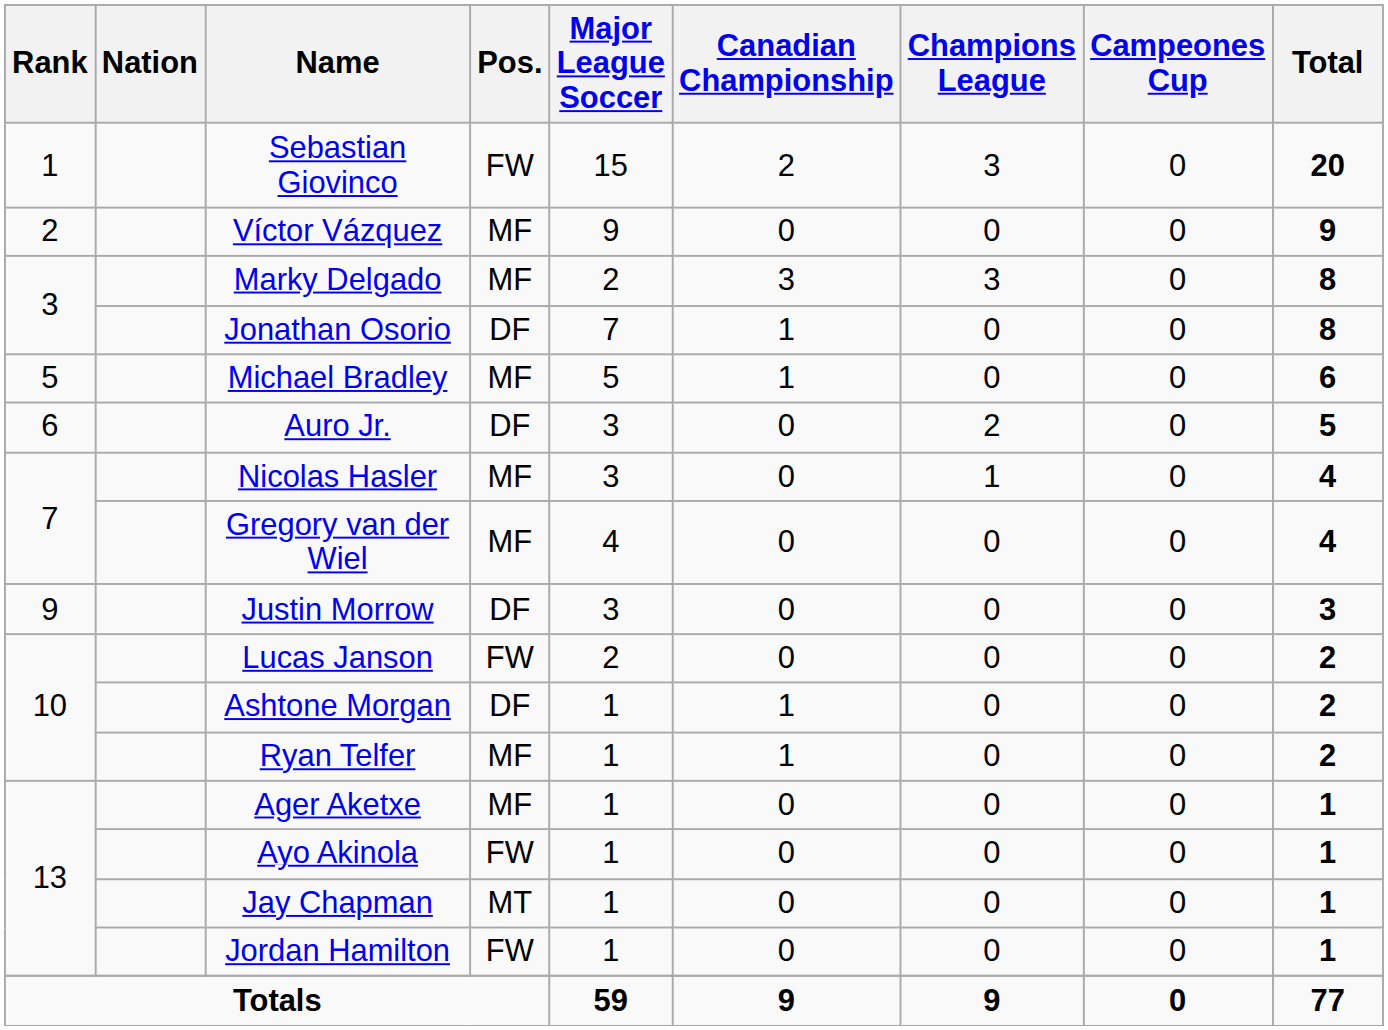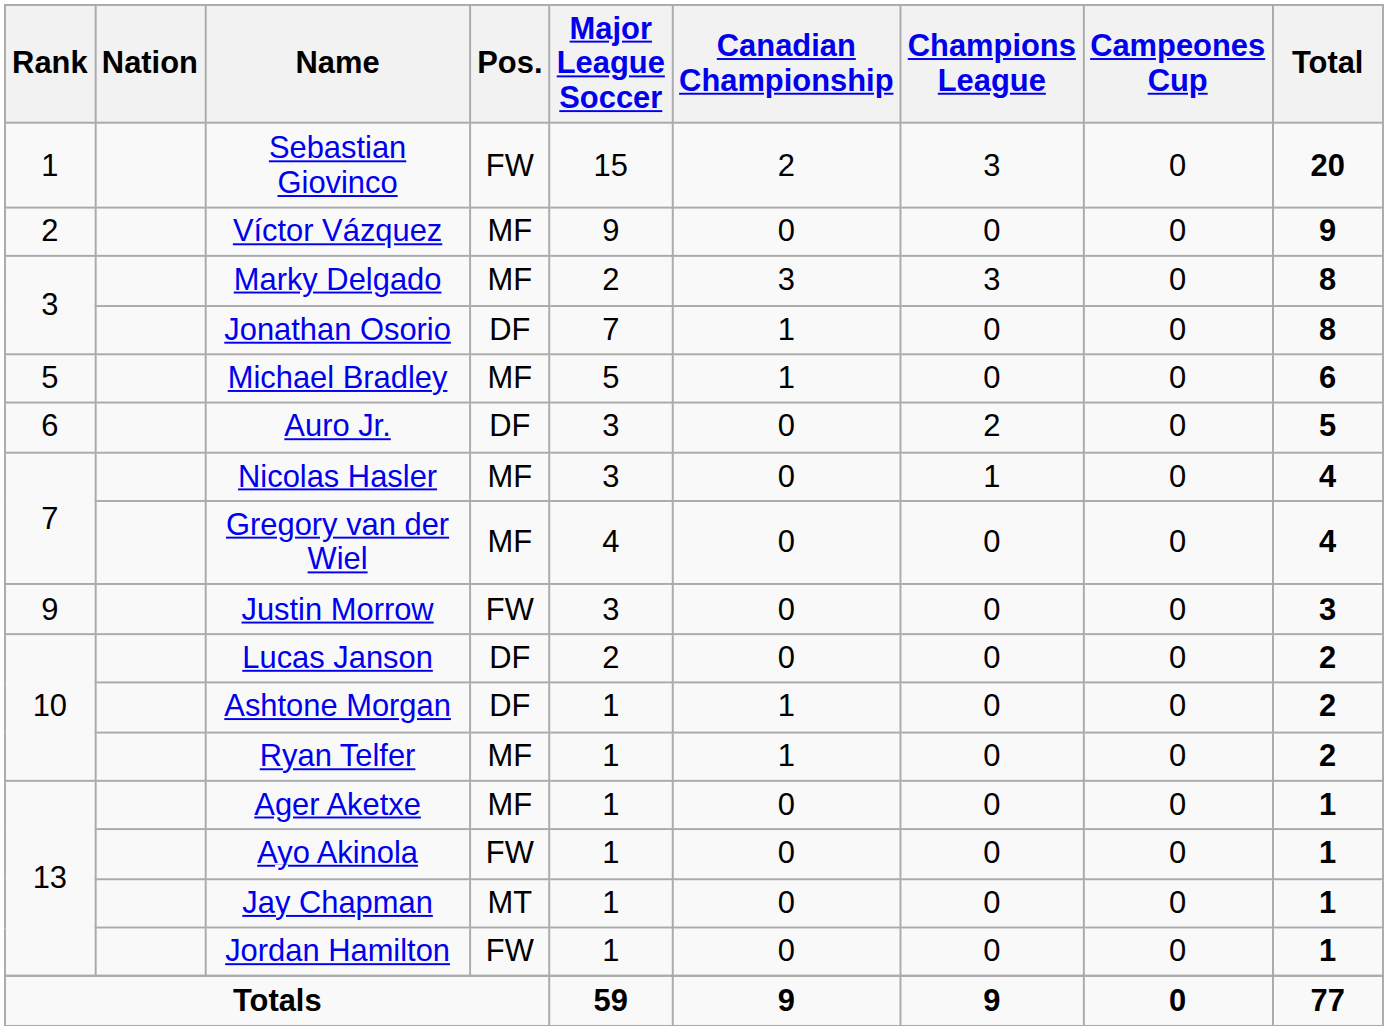 <table class="wikitable sortable" style="font-size:100%; text-align:center">
 <tr>
 <th width=15>Rank</th>
 <th width=15>Nation</th>
 <th width=130>Name</th>
 <th width=15>Pos.</th>
 <th width=50><a href='#'>Major League Soccer</a></th>
 <th width=50><a href='#'>Canadian Championship</a></th>
 <th width=50><a href='#'>Champions League</a></th>
 <th width=50><a href='#'>Campeones Cup</a></th>
 <th width=50>Total</th>
 </tr>
 <tr>
 <td>1</td>
 <td></td>
 <td><a href='#'>Sebastian Giovinco</a></td>
 <td>FW</td>
 <td>15</td>
 <td>2</td>
 <td>3</td>
 <td>0</td>
 <td><strong>20</strong></td>
 </tr>
 <tr>
 <td>2</td>
 <td></td>
 <td><a href='#'>Víctor Vázquez</a></td>
 <td>MF</td>
 <td>9</td>
 <td>0</td>
 <td>0</td>
 <td>0</td>
 <td><strong>9</strong></td>
 </tr>
 <tr>
 <td rowspan=2>3</td>
 <td></td>
 <td><a href='#'>Marky Delgado</a></td>
 <td>MF</td>
 <td>2</td>
 <td>3</td>
 <td>3</td>
 <td>0</td>
 <td><strong>8</strong></td>
 </tr>
 <tr>
 <td></td>
 <td><a href='#'>Jonathan Osorio</a></td>
 <td>DF</td>
 <td>7</td>
 <td>1</td>
 <td>0</td>
 <td>0</td>
 <td><strong>8</strong></td>
 </tr>
 <tr>
 <td>5</td>
 <td></td>
 <td><a href='#'>Michael Bradley</a></td>
 <td>MF</td>
 <td>5</td>
 <td>1</td>
 <td>0</td>
 <td>0</td>
 <td><strong>6</strong></td>
 </tr>
 <tr>
 <td>6</td>
 <td></td>
 <td><a href='#'>Auro Jr.</a></td>
 <td>DF</td>
 <td>3</td>
 <td>0</td>
 <td>2</td>
 <td>0</td>
 <td><strong>5</strong></td>
 </tr>
 <tr>
 <td rowspan=2>7</td>
 <td></td>
 <td><a href='#'>Nicolas Hasler</a></td>
 <td>MF</td>
 <td>3</td>
 <td>0</td>
 <td>1</td>
 <td>0</td>
 <td><strong>4</strong></td>
 </tr>
 <tr>
 <td></td>
 <td><a href='#'>Gregory van der Wiel</a></td>
 <td>MF</td>
 <td>4</td>
 <td>0</td>
 <td>0</td>
 <td>0</td>
 <td><strong>4</strong></td>
 </tr>
 <tr>
 <td>9</td>
 <td></td>
 <td><a href='#'>Justin Morrow</a></td>
-<td>DF</td>
+<td>FW</td>
 <td>3</td>
 <td>0</td>
 <td>0</td>
 <td>0</td>
 <td><strong>3</strong></td>
 </tr>
 <tr>
 <td rowspan=3>10</td>
 <td></td>
 <td><a href='#'>Lucas Janson</a></td>
-<td>FW</td>
+<td>DF</td>
 <td>2</td>
 <td>0</td>
 <td>0</td>
 <td>0</td>
 <td><strong>2</strong></td>
 </tr>
 <tr>
 <td></td>
 <td><a href='#'>Ashtone Morgan</a></td>
 <td>DF</td>
 <td>1</td>
 <td>1</td>
 <td>0</td>
 <td>0</td>
 <td><strong>2</strong></td>
 </tr>
 <tr>
 <td></td>
 <td><a href='#'>Ryan Telfer</a></td>
 <td>MF</td>
 <td>1</td>
 <td>1</td>
 <td>0</td>
 <td>0</td>
 <td><strong>2</strong></td>
 </tr>
 <tr>
 <td rowspan=4>13</td>
 <td></td>
 <td><a href='#'>Ager Aketxe</a></td>
 <td>MF</td>
 <td>1</td>
 <td>0</td>
 <td>0</td>
 <td>0</td>
 <td><strong>1</strong></td>
 </tr>
 <tr>
 <td></td>
 <td><a href='#'>Ayo Akinola</a></td>
 <td>FW</td>
 <td>1</td>
 <td>0</td>
 <td>0</td>
 <td>0</td>
 <td><strong>1</strong></td>
 </tr>
 <tr>
 <td></td>
 <td><a href='#'>Jay Chapman</a></td>
 <td>MT</td>
 <td>1</td>
 <td>0</td>
 <td>0</td>
 <td>0</td>
 <td><strong>1</strong></td>
 </tr>
 <tr>
 <td></td>
 <td><a href='#'>Jordan Hamilton</a></td>
 <td>FW</td>
 <td>1</td>
 <td>0</td>
 <td>0</td>
 <td>0</td>
 <td><strong>1</strong></td>
 </tr>
 <tr>
 </tr>
 <tr class="sortbottom">
 <td colspan="4"><strong>Totals</strong></td>
 <td><strong>59</strong></td>
 <td><strong>9</strong></td>
 <td><strong>9</strong></td>
 <td><strong>0</strong></td>
 <td><strong>77</strong></td>
 </tr>
 </table>
